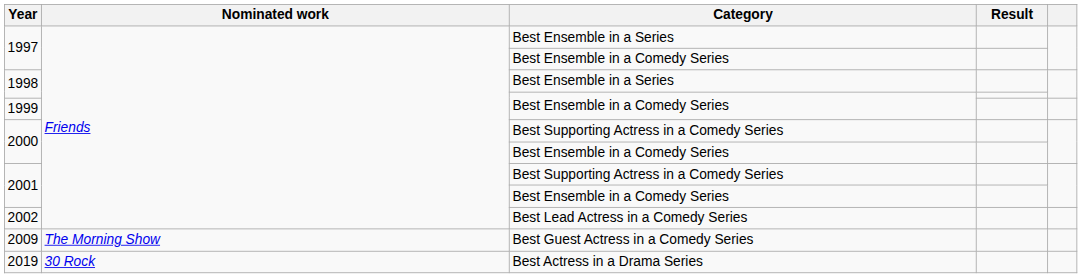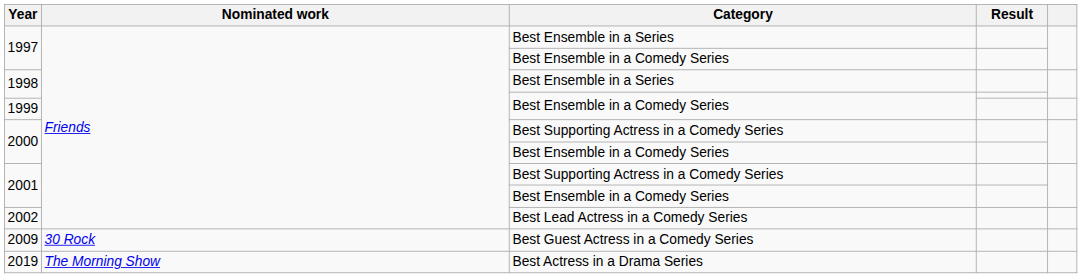 <table class="wikitable sortable">
 <tr>
 <th scope="col" style="width:1em;">Year</th>
 <th scope="col" style="width:39em;">Nominated work</th>
 <th scope="col" style="width:39em;">Category</th>
 <th scope="col" style="width:5em;">Result</th>
 <th scope="col" style="width:2em;" class="unsortable"></th>
 </tr>
 <tr>
 <td rowspan="2">1997</td>
 <td rowspan="10"><em><a href='#'>Friends</a></em></td>
 <td>Best Ensemble in a Series</td>
 <td></td>
 <td rowspan="2"></td>
 </tr>
 <tr>
 <td>Best Ensemble in a Comedy Series</td>
 <td></td>
 </tr>
 <tr>
 <td rowspan="2">1998</td>
 <td>Best Ensemble in a Series</td>
 <td></td>
 <td rowspan="2"></td>
 </tr>
 <tr>
 <td rowspan="2">Best Ensemble in a Comedy Series</td>
 <td></td>
 </tr>
 <tr>
 <td>1999</td>
 <td></td>
 <td></td>
 </tr>
 <tr>
 <td rowspan="2">2000</td>
 <td>Best Supporting Actress in a Comedy Series</td>
 <td></td>
 <td rowspan="2"></td>
 </tr>
 <tr>
 <td>Best Ensemble in a Comedy Series</td>
 <td></td>
 </tr>
 <tr>
 <td rowspan="2">2001</td>
 <td>Best Supporting Actress in a Comedy Series</td>
 <td></td>
 <td rowspan="2"></td>
 </tr>
 <tr>
 <td>Best Ensemble in a Comedy Series</td>
 <td></td>
 </tr>
 <tr>
 <td>2002</td>
 <td>Best Lead Actress in a Comedy Series</td>
 <td></td>
 <td></td>
 </tr>
 <tr>
 <td>2009</td>
-<td><em><a href='#'>The Morning Show</a></em></td>
+<td><em><a href='#'>30 Rock</a></em></td>
 <td>Best Guest Actress in a Comedy Series</td>
 <td></td>
 <td></td>
 </tr>
 <tr>
 <td>2019</td>
-<td><em><a href='#'>30 Rock</a></em></td>
+<td><em><a href='#'>The Morning Show</a></em></td>
 <td>Best Actress in a Drama Series</td>
 <td></td>
 <td></td>
 </tr>
 </table>
